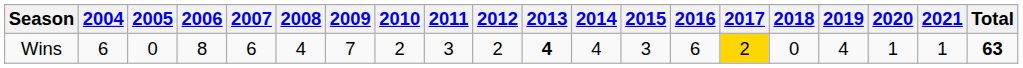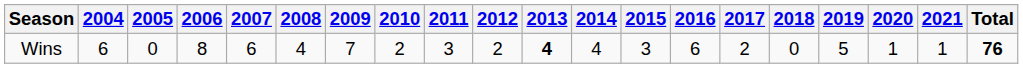 <table class="wikitable">
 <tr>
 <th>Season</th>
 <th><a href='#'>2004</a></th>
 <th><a href='#'>2005</a></th>
 <th><a href='#'>2006</a></th>
 <th><a href='#'>2007</a></th>
 <th><a href='#'>2008</a></th>
 <th><a href='#'>2009</a></th>
 <th><a href='#'>2010</a></th>
 <th><a href='#'>2011</a></th>
 <th><a href='#'>2012</a></th>
 <th><a href='#'>2013</a></th>
 <th><a href='#'>2014</a></th>
 <th><a href='#'>2015</a></th>
 <th><a href='#'>2016</a></th>
 <th><a href='#'>2017</a></th>
 <th><a href='#'>2018</a></th>
 <th><a href='#'>2019</a></th>
 <th><a href='#'>2020</a></th>
 <th><a href='#'>2021</a></th>
 <th><strong>Total</strong></th>
 </tr>
 <tr align=center>
 <td>Wins</td>
 <td>6</td>
 <td>0</td>
 <td>8</td>
 <td>6</td>
 <td>4</td>
 <td>7</td>
 <td>2</td>
 <td>3</td>
 <td>2</td>
 <td><strong>4</strong></td>
 <td>4</td>
 <td>3</td>
 <td>6</td>
-<td style="background: gold;">2</td>
+<td>2</td>
 <td>0</td>
-<td>4</td>
+<td>5</td>
 <td>1</td>
 <td>1</td>
-<td><strong>63</strong></td>
+<td><strong>76</strong></td>
 </tr>
 </table>
